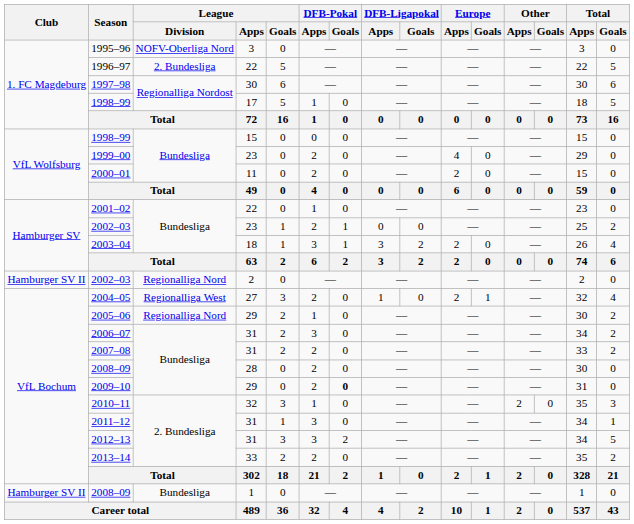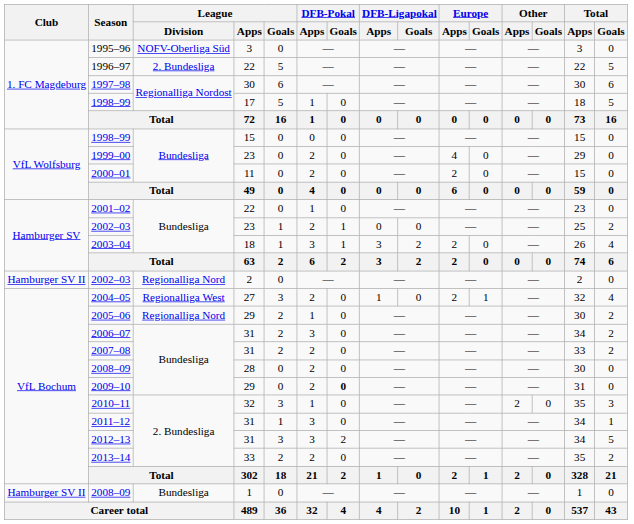 <table class="wikitable" style="text-align:center">
 <tr>
 <th rowspan="2">Club</th>
 <th rowspan="2">Season</th>
 <th colspan="3">League</th>
 <th colspan="2"><a href='#'>DFB-Pokal</a></th>
 <th colspan="2"><a href='#'>DFB-Ligapokal</a></th>
 <th colspan="2"><a href='#'>Europe</a></th>
 <th colspan="2">Other</th>
 <th colspan="2">Total</th>
 </tr>
 <tr>
 <th>Division</th>
 <th>Apps</th>
 <th>Goals</th>
 <th>Apps</th>
 <th>Goals</th>
 <th>Apps</th>
 <th>Goals</th>
 <th>Apps</th>
 <th>Goals</th>
 <th>Apps</th>
 <th>Goals</th>
 <th>Apps</th>
 <th>Goals</th>
 </tr>
 <tr>
 <td rowspan="5"><a href='#'>1. FC Magdeburg</a></td>
 <td>1995–96</td>
-<td><a href='#'>NOFV-Oberliga Nord</a></td>
+<td><a href='#'>NOFV-Oberliga Süd</a></td>
 <td>3</td>
 <td>0</td>
 <td colspan="2">—</td>
 <td colspan="2">—</td>
 <td colspan="2">—</td>
 <td colspan="2">—</td>
 <td>3</td>
 <td>0</td>
 </tr>
 <tr>
 <td>1996–97</td>
 <td><a href='#'>2. Bundesliga</a></td>
 <td>22</td>
 <td>5</td>
 <td colspan="2">—</td>
 <td colspan="2">—</td>
 <td colspan="2">—</td>
 <td colspan="2">—</td>
 <td>22</td>
 <td>5</td>
 </tr>
 <tr>
 <td><a href='#'>1997–98</a></td>
 <td rowspan="2"><a href='#'>Regionalliga Nordost</a></td>
 <td>30</td>
 <td>6</td>
 <td colspan="2">—</td>
 <td colspan="2">—</td>
 <td colspan="2">—</td>
 <td colspan="2">—</td>
 <td>30</td>
 <td>6</td>
 </tr>
 <tr>
 <td><a href='#'>1998–99</a></td>
 <td>17</td>
 <td>5</td>
 <td>1</td>
 <td>0</td>
 <td colspan="2">—</td>
 <td colspan="2">—</td>
 <td colspan="2">—</td>
 <td>18</td>
 <td>5</td>
 </tr>
 <tr>
 <th colspan="2">Total</th>
 <th>72</th>
 <th>16</th>
 <th>1</th>
 <th>0</th>
 <th>0</th>
 <th>0</th>
 <th>0</th>
 <th>0</th>
 <th>0</th>
 <th>0</th>
 <th>73</th>
 <th>16</th>
 </tr>
 <tr>
 <td rowspan="4"><a href='#'>VfL Wolfsburg</a></td>
 <td><a href='#'>1998–99</a></td>
 <td rowspan="3"><a href='#'>Bundesliga</a></td>
 <td>15</td>
 <td>0</td>
 <td>0</td>
 <td>0</td>
 <td colspan="2">—</td>
 <td colspan="2">—</td>
 <td colspan="2">—</td>
 <td>15</td>
 <td>0</td>
 </tr>
 <tr>
 <td><a href='#'>1999–00</a></td>
 <td>23</td>
 <td>0</td>
 <td>2</td>
 <td>0</td>
 <td colspan="2">—</td>
 <td>4</td>
 <td>0</td>
 <td colspan="2">—</td>
 <td>29</td>
 <td>0</td>
 </tr>
 <tr>
 <td><a href='#'>2000–01</a></td>
 <td>11</td>
 <td>0</td>
 <td>2</td>
 <td>0</td>
 <td colspan="2">—</td>
 <td>2</td>
 <td>0</td>
 <td colspan="2">—</td>
 <td>15</td>
 <td>0</td>
 </tr>
 <tr>
 <th colspan="2">Total</th>
 <th>49</th>
 <th>0</th>
 <th>4</th>
 <th>0</th>
 <th>0</th>
 <th>0</th>
 <th>6</th>
 <th>0</th>
 <th>0</th>
 <th>0</th>
 <th>59</th>
 <th>0</th>
 </tr>
 <tr>
 <td rowspan="4"><a href='#'>Hamburger SV</a></td>
 <td><a href='#'>2001–02</a></td>
 <td rowspan="3">Bundesliga</td>
 <td>22</td>
 <td>0</td>
 <td>1</td>
 <td>0</td>
 <td colspan="2">—</td>
 <td colspan="2">—</td>
 <td colspan="2">—</td>
 <td>23</td>
 <td>0</td>
 </tr>
 <tr>
 <td><a href='#'>2002–03</a></td>
 <td>23</td>
 <td>1</td>
 <td>2</td>
 <td>1</td>
 <td>0</td>
 <td>0</td>
 <td colspan="2">—</td>
 <td colspan="2">—</td>
 <td>25</td>
 <td>2</td>
 </tr>
 <tr>
 <td><a href='#'>2003–04</a></td>
 <td>18</td>
 <td>1</td>
 <td>3</td>
 <td>1</td>
 <td>3</td>
 <td>2</td>
 <td>2</td>
 <td>0</td>
 <td colspan="2">—</td>
 <td>26</td>
 <td>4</td>
 </tr>
 <tr>
 <th colspan="2">Total</th>
 <th>63</th>
 <th>2</th>
 <th>6</th>
 <th>2</th>
 <th>3</th>
 <th>2</th>
 <th>2</th>
 <th>0</th>
 <th>0</th>
 <th>0</th>
 <th>74</th>
 <th>6</th>
 </tr>
 <tr>
 <td><a href='#'>Hamburger SV II</a></td>
 <td><a href='#'>2002–03</a></td>
 <td><a href='#'>Regionalliga Nord</a></td>
 <td>2</td>
 <td>0</td>
 <td colspan="2">—</td>
 <td colspan="2">—</td>
 <td colspan="2">—</td>
 <td colspan="2">—</td>
 <td>2</td>
 <td>0</td>
 </tr>
 <tr>
 <td rowspan="11"><a href='#'>VfL Bochum</a></td>
 <td><a href='#'>2004–05</a></td>
 <td><a href='#'>Regionalliga West</a></td>
 <td>27</td>
 <td>3</td>
 <td>2</td>
 <td>0</td>
 <td>1</td>
 <td>0</td>
 <td>2</td>
 <td>1</td>
 <td colspan="2">—</td>
 <td>32</td>
 <td>4</td>
 </tr>
 <tr>
 <td><a href='#'>2005–06</a></td>
 <td><a href='#'>Regionalliga Nord</a></td>
 <td>29</td>
 <td>2</td>
 <td>1</td>
 <td>0</td>
 <td colspan="2">—</td>
 <td colspan="2">—</td>
 <td colspan="2">—</td>
 <td>30</td>
 <td>2</td>
 </tr>
 <tr>
 <td><a href='#'>2006–07</a></td>
 <td rowspan="4">Bundesliga</td>
 <td>31</td>
 <td>2</td>
 <td>3</td>
 <td>0</td>
 <td colspan="2">—</td>
 <td colspan="2">—</td>
 <td colspan="2">—</td>
 <td>34</td>
 <td>2</td>
 </tr>
 <tr>
 <td><a href='#'>2007–08</a></td>
 <td>31</td>
 <td>2</td>
 <td>2</td>
 <td>0</td>
 <td colspan="2">—</td>
 <td colspan="2">—</td>
 <td colspan="2">—</td>
 <td>33</td>
 <td>2</td>
 </tr>
 <tr>
 <td><a href='#'>2008–09</a></td>
 <td>28</td>
 <td>0</td>
 <td>2</td>
 <td>0</td>
 <td colspan="2">—</td>
 <td colspan="2">—</td>
 <td colspan="2">—</td>
 <td>30</td>
 <td>0</td>
 </tr>
 <tr>
 <td><a href='#'>2009–10</a></td>
 <td>29</td>
 <td>0</td>
 <td>2</td>
 <td><strong>0</strong></td>
 <td colspan="2">—</td>
 <td colspan="2">—</td>
 <td colspan="2">—</td>
 <td>31</td>
 <td>0</td>
 </tr>
 <tr>
 <td><a href='#'>2010–11</a></td>
 <td rowspan="4">2. Bundesliga</td>
 <td>32</td>
 <td>3</td>
 <td>1</td>
 <td>0</td>
 <td colspan="2">—</td>
 <td colspan="2">—</td>
 <td>2</td>
 <td>0</td>
 <td>35</td>
 <td>3</td>
 </tr>
 <tr>
 <td><a href='#'>2011–12</a></td>
 <td>31</td>
 <td>1</td>
 <td>3</td>
 <td>0</td>
 <td colspan="2">—</td>
 <td colspan="2">—</td>
 <td colspan="2">—</td>
 <td>34</td>
 <td>1</td>
 </tr>
 <tr>
 <td><a href='#'>2012–13</a></td>
 <td>31</td>
 <td>3</td>
 <td>3</td>
 <td>2</td>
 <td colspan="2">—</td>
 <td colspan="2">—</td>
 <td colspan="2">—</td>
 <td>34</td>
 <td>5</td>
 </tr>
 <tr>
 <td><a href='#'>2013–14</a></td>
 <td>33</td>
 <td>2</td>
 <td>2</td>
 <td>0</td>
 <td colspan="2">—</td>
 <td colspan="2">—</td>
 <td colspan="2">—</td>
 <td>35</td>
 <td>2</td>
 </tr>
 <tr>
 <th colspan="2">Total</th>
 <th>302</th>
 <th>18</th>
 <th>21</th>
 <th>2</th>
 <th>1</th>
 <th>0</th>
 <th>2</th>
 <th>1</th>
 <th>2</th>
 <th>0</th>
 <th>328</th>
 <th>21</th>
 </tr>
 <tr>
 <td><a href='#'>Hamburger SV II</a></td>
 <td><a href='#'>2008–09</a></td>
 <td>Bundesliga</td>
 <td>1</td>
 <td>0</td>
 <td colspan="2">—</td>
 <td colspan="2">—</td>
 <td colspan="2">—</td>
 <td colspan="2">—</td>
 <td>1</td>
 <td>0</td>
 </tr>
 <tr>
 <th colspan="3">Career total</th>
 <th>489</th>
 <th>36</th>
 <th>32</th>
 <th>4</th>
 <th>4</th>
 <th>2</th>
 <th>10</th>
 <th>1</th>
 <th>2</th>
 <th>0</th>
 <th>537</th>
 <th>43</th>
 </tr>
 </table>
